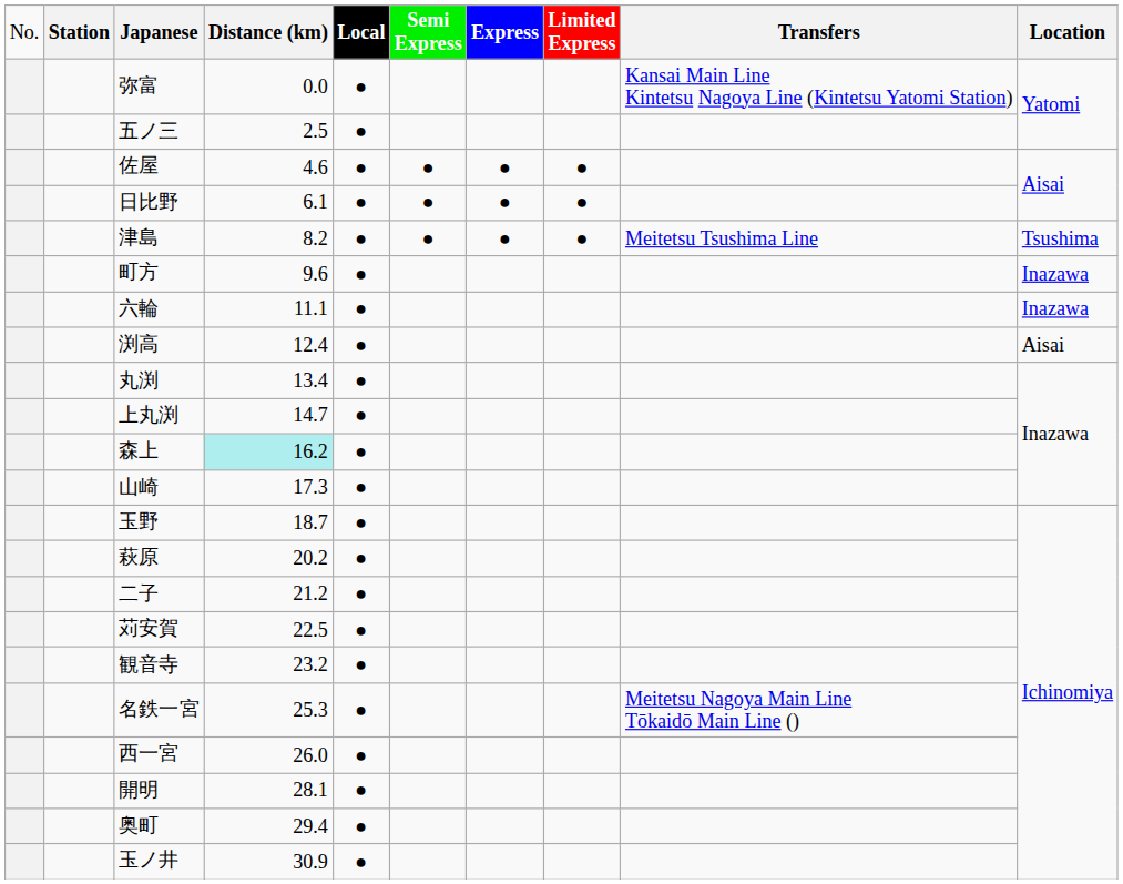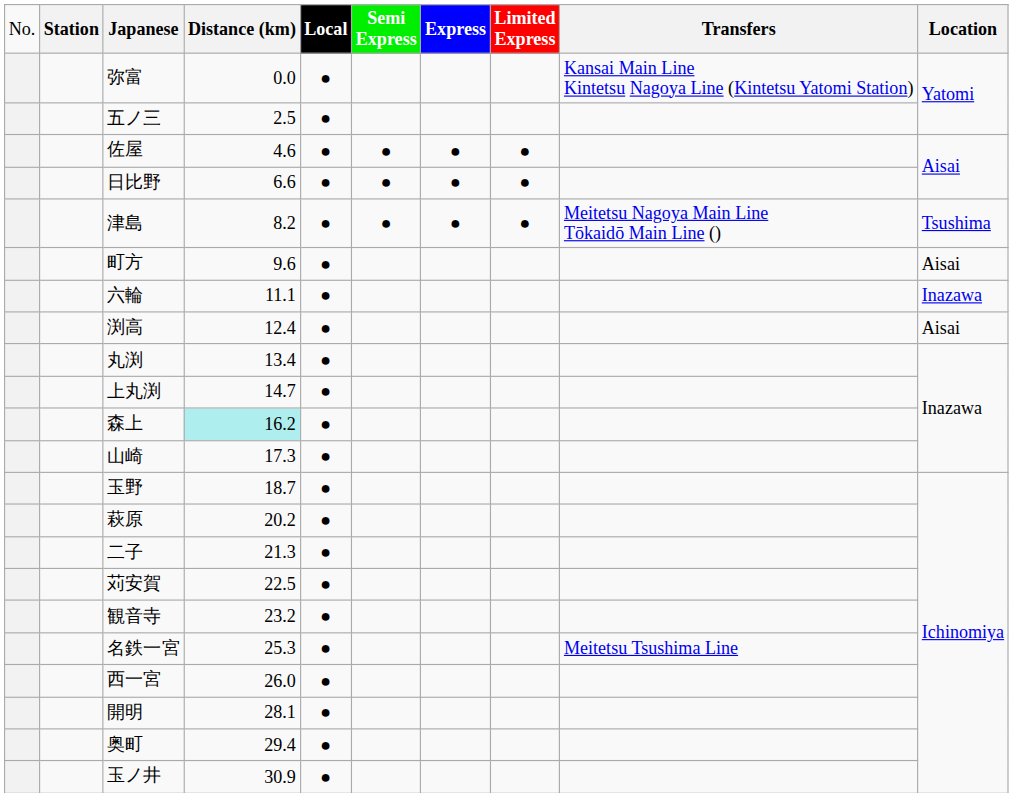 <table class="wikitable" style="text-align: center;">
 <tr>
 <td>No.</td>
 <th>Station</th>
 <th>Japanese</th>
 <th>Distance (km)</th>
 <th style="background-color: #000; color: #fff;">Local</th>
 <th style="background-color: #0e0; color: #fff;">Semi<br>Express</th>
 <th style="background-color: #00f; color: #fff;">Express</th>
 <th style="background-color: #f00; color: #fff;">Limited<br>Express</th>
 <th>Transfers</th>
 <th>Location</th>
 </tr>
 <tr>
 <th></th>
 <td style="text-align: left;"></td>
 <td style="text-align: left;">弥富</td>
 <td style="text-align: right;">0.0</td>
 <td>●</td>
 <td> </td>
 <td> </td>
 <td> </td>
 <td style="text-align: left;"> <a href='#'>Kansai Main Line</a> <br> <a href='#'>Kintetsu</a> <a href='#'>Nagoya Line</a> (<a href='#'>Kintetsu Yatomi Station</a>)</td>
 <td rowspan="2" style="text-align: left;"><a href='#'>Yatomi</a></td>
 </tr>
 <tr>
 <th></th>
 <td style="text-align: left;"></td>
 <td style="text-align: left;">五ノ三</td>
 <td style="text-align: right;">2.5</td>
 <td>●</td>
 <td> </td>
 <td> </td>
 <td> </td>
 <td> </td>
 </tr>
 <tr>
 <th></th>
 <td style="text-align: left;"></td>
 <td style="text-align: left;">佐屋</td>
 <td style="text-align: right;">4.6</td>
 <td>●</td>
 <td>●</td>
 <td>●</td>
 <td>●</td>
 <td> </td>
 <td rowspan="2" style="text-align: left;"><a href='#'>Aisai</a></td>
 </tr>
 <tr>
 <th></th>
 <td style="text-align: left;"></td>
 <td style="text-align: left;">日比野</td>
-<td style="text-align: right;">6.1</td>
+<td style="text-align: right;">6.6</td>
 <td>●</td>
 <td>●</td>
 <td>●</td>
 <td>●</td>
 <td> </td>
 </tr>
 <tr>
 <th></th>
 <td style="text-align: left;"></td>
 <td style="text-align: left;">津島</td>
 <td style="text-align: right;">8.2</td>
 <td>●</td>
 <td>●</td>
 <td>●</td>
 <td>●</td>
-<td style="text-align: left;"> <a href='#'>Meitetsu Tsushima Line</a></td>
+<td style="text-align: left;"> <a href='#'>Meitetsu Nagoya Main Line</a><br> <a href='#'>Tōkaidō Main Line</a> ()</td>
 <td style="text-align: left;"><a href='#'>Tsushima</a></td>
 </tr>
 <tr>
 <th></th>
 <td style="text-align: left;"></td>
 <td style="text-align: left;">町方</td>
 <td style="text-align: right;">9.6</td>
 <td>●</td>
 <td> </td>
 <td> </td>
 <td> </td>
 <td> </td>
-<td style="text-align: left;"><a href='#'>Inazawa</a></td>
+<td style="text-align: left;">Aisai</td>
 </tr>
 <tr>
 <th></th>
 <td style="text-align: left;"></td>
 <td style="text-align: left;">六輪</td>
 <td style="text-align: right;">11.1</td>
 <td>●</td>
 <td> </td>
 <td> </td>
 <td> </td>
 <td> </td>
 <td style="text-align: left;"><a href='#'>Inazawa</a></td>
 </tr>
 <tr>
 <th></th>
 <td style="text-align: left;"></td>
 <td style="text-align: left;">渕高</td>
 <td style="text-align: right;">12.4</td>
 <td>●</td>
 <td> </td>
 <td> </td>
 <td> </td>
 <td> </td>
 <td style="text-align: left;">Aisai</td>
 </tr>
 <tr>
 <th></th>
 <td style="text-align: left;"></td>
 <td style="text-align: left;">丸渕</td>
 <td style="text-align: right;">13.4</td>
 <td>●</td>
 <td> </td>
 <td> </td>
 <td> </td>
 <td> </td>
 <td rowspan="4" style="text-align: left;">Inazawa</td>
 </tr>
 <tr>
 <th></th>
 <td style="text-align: left;"></td>
 <td style="text-align: left;">上丸渕</td>
 <td style="text-align: right;">14.7</td>
 <td>●</td>
 <td> </td>
 <td> </td>
 <td> </td>
 <td> </td>
 </tr>
 <tr>
 <th></th>
 <td style="text-align: left;"></td>
 <td style="text-align: left;">森上</td>
 <td style="background: paleturquoise; text-align: right;">16.2</td>
 <td>●</td>
 <td> </td>
 <td> </td>
 <td> </td>
 <td> </td>
 </tr>
 <tr>
 <th></th>
 <td style="text-align: left;"></td>
 <td style="text-align: left;">山崎</td>
 <td style="text-align: right;">17.3</td>
 <td>●</td>
 <td> </td>
 <td> </td>
 <td> </td>
 <td> </td>
 </tr>
 <tr>
 <th></th>
 <td style="text-align: left;"></td>
 <td style="text-align: left;">玉野</td>
 <td style="text-align: right;">18.7</td>
 <td>●</td>
 <td> </td>
 <td> </td>
 <td> </td>
 <td> </td>
 <td rowspan="10" style="text-align: left;"><a href='#'>Ichinomiya</a></td>
 </tr>
 <tr>
 <th></th>
 <td style="text-align: left;"></td>
 <td style="text-align: left;">萩原</td>
 <td style="text-align: right;">20.2</td>
 <td>●</td>
 <td> </td>
 <td> </td>
 <td> </td>
 <td> </td>
 </tr>
 <tr>
 <th></th>
 <td style="text-align: left;"></td>
 <td style="text-align: left;">二子</td>
-<td style="text-align: right;">21.2</td>
+<td style="text-align: right;">21.3</td>
 <td>●</td>
 <td> </td>
 <td> </td>
 <td> </td>
 <td> </td>
 </tr>
 <tr>
 <th></th>
 <td style="text-align: left;"></td>
 <td style="text-align: left;">苅安賀</td>
 <td style="text-align: right;">22.5</td>
 <td>●</td>
 <td> </td>
 <td> </td>
 <td> </td>
 <td> </td>
 </tr>
 <tr>
 <th></th>
 <td style="text-align: left;"></td>
 <td style="text-align: left;">観音寺</td>
 <td style="text-align: right;">23.2</td>
 <td>●</td>
 <td> </td>
 <td> </td>
 <td> </td>
 <td> </td>
 </tr>
 <tr>
 <th></th>
 <td style="text-align: left;"></td>
 <td style="text-align: left;">名鉄一宮</td>
 <td style="text-align: right;">25.3</td>
 <td>●</td>
 <td> </td>
 <td> </td>
 <td> </td>
-<td style="text-align: left;"> <a href='#'>Meitetsu Nagoya Main Line</a><br> <a href='#'>Tōkaidō Main Line</a> ()</td>
+<td style="text-align: left;"> <a href='#'>Meitetsu Tsushima Line</a></td>
 </tr>
 <tr>
 <th></th>
 <td style="text-align: left;"></td>
 <td style="text-align: left;">西一宮</td>
 <td style="text-align: right;">26.0</td>
 <td>●</td>
 <td> </td>
 <td> </td>
 <td> </td>
 <td> </td>
 </tr>
 <tr>
 <th></th>
 <td style="text-align: left;"></td>
 <td style="text-align: left;">開明</td>
 <td style="text-align: right;">28.1</td>
 <td>●</td>
 <td> </td>
 <td> </td>
 <td> </td>
 <td> </td>
 </tr>
 <tr>
 <th></th>
 <td style="text-align: left;"></td>
 <td style="text-align: left;">奥町</td>
 <td style="text-align: right;">29.4</td>
 <td>●</td>
 <td> </td>
 <td> </td>
 <td> </td>
 <td> </td>
 </tr>
 <tr>
 <th></th>
 <td style="text-align: left;"></td>
 <td style="text-align: left;">玉ノ井</td>
 <td style="text-align: right;">30.9</td>
 <td>●</td>
 <td> </td>
 <td> </td>
 <td> </td>
 <td> </td>
 </tr>
 </table>
